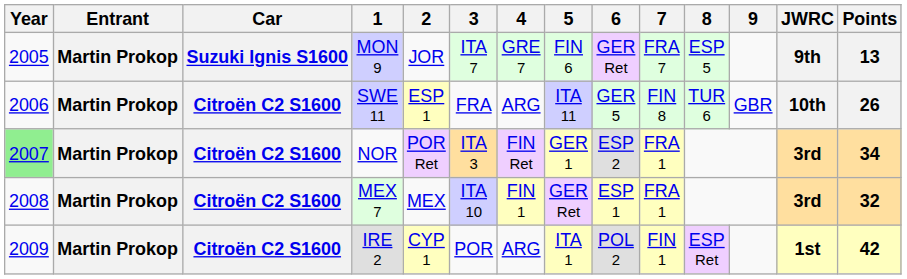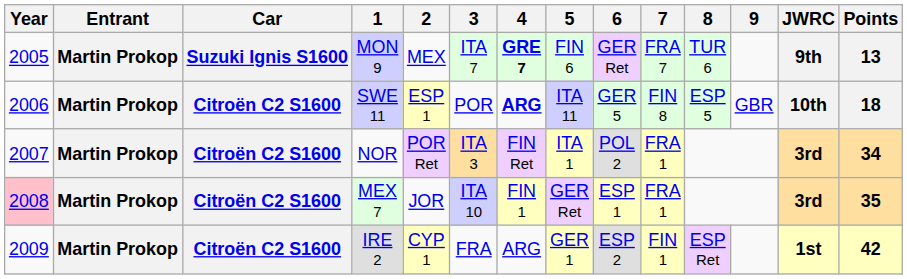 <table class="wikitable" border="1" style="text-align:center; font-size:85%;">
 <tr>
 <th>Year</th>
 <th>Entrant</th>
 <th>Car</th>
 <th>1</th>
 <th>2</th>
 <th>3</th>
 <th>4</th>
 <th>5</th>
 <th>6</th>
 <th>7</th>
 <th>8</th>
 <th>9</th>
 <th>JWRC</th>
 <th>Points</th>
 </tr>
 <tr>
 <td><a href='#'>2005</a></td>
 <th nowrap>Martin Prokop</th>
 <th nowrap><a href='#'>Suzuki Ignis S1600</a></th>
 <td style="background:#CFCFFF;"><a href='#'>MON</a><br><small>9</small></td>
-<td><a href='#'>JOR</a></td>
+<td><a href='#'>MEX</a></td>
 <td style="background:#DFFFDF;"><a href='#'>ITA</a><br><small>7</small></td>
-<td style="background:#DFFFDF;"><a href='#'>GRE</a><br><small>7</small></td>
+<td style="background:#DFFFDF;"><strong><a href='#'>GRE</a><br><small>7</small></strong></td>
 <td style="background:#DFFFDF;"><a href='#'>FIN</a><br><small>6</small></td>
 <td style="background:#EFCFFF;"><a href='#'>GER</a><br><small>Ret</small></td>
 <td style="background:#DFFFDF;"><a href='#'>FRA</a><br><small>7</small></td>
-<td style="background:#DFFFDF;"><a href='#'>ESP</a><br><small>5</small></td>
+<td style="background:#DFFFDF;"><a href='#'>TUR</a><br><small>6</small></td>
 <td></td>
 <th>9th</th>
 <th>13</th>
 </tr>
 <tr>
 <td><a href='#'>2006</a></td>
 <th nowrap>Martin Prokop</th>
 <th nowrap><a href='#'>Citroën C2 S1600</a></th>
 <td style="background:#CFCFFF;"><a href='#'>SWE</a><br><small>11</small></td>
 <td style="background:#FFFFBF;"><a href='#'>ESP</a><br><small>1</small></td>
-<td><a href='#'>FRA</a></td>
-<td><a href='#'>ARG</a></td>
+<td><a href='#'>POR</a></td>
+<td><strong><a href='#'>ARG</a></strong></td>
 <td style="background:#CFCFFF;"><a href='#'>ITA</a><br><small>11</small></td>
 <td style="background:#DFFFDF;"><a href='#'>GER</a><br><small>5</small></td>
 <td style="background:#DFFFDF;"><a href='#'>FIN</a><br><small>8</small></td>
-<td style="background:#DFFFDF;"><a href='#'>TUR</a><br><small>6</small></td>
+<td style="background:#DFFFDF;"><a href='#'>ESP</a><br><small>5</small></td>
 <td><a href='#'>GBR</a></td>
 <th>10th</th>
-<th>26</th>
+<th>18</th>
 </tr>
 <tr>
-<td style="background: lightgreen;"><a href='#'>2007</a></td>
+<td><a href='#'>2007</a></td>
 <th nowrap>Martin Prokop</th>
 <th nowrap><a href='#'>Citroën C2 S1600</a></th>
 <td><a href='#'>NOR</a></td>
 <td style="background:#EFCFFF;"><a href='#'>POR</a><br><small>Ret</small></td>
 <td style="background:#FFDF9F;"><a href='#'>ITA</a><br><small>3</small></td>
 <td style="background:#EFCFFF;"><a href='#'>FIN</a><br><small>Ret</small></td>
-<td style="background:#FFFFBF;"><a href='#'>GER</a><br><small>1</small></td>
-<td style="background:#DFDFDF;"><a href='#'>ESP</a><br><small>2</small></td>
+<td style="background:#FFFFBF;"><a href='#'>ITA</a><br><small>1</small></td>
+<td style="background:#DFDFDF;"><a href='#'>POL</a><br><small>2</small></td>
 <td style="background:#FFFFBF;"><a href='#'>FRA</a><br><small>1</small></td>
 <td colspan=2></td>
 <td style="background:#FFDF9F;"><strong>3rd</strong></td>
 <td style="background:#FFDF9F;"><strong>34</strong></td>
 </tr>
 <tr>
-<td><a href='#'>2008</a></td>
+<td style="background: pink;"><a href='#'>2008</a></td>
 <th nowrap>Martin Prokop</th>
 <th nowrap><a href='#'>Citroën C2 S1600</a></th>
 <td style="background:#DFFFDF;"><a href='#'>MEX</a><br><small>7</small></td>
-<td><a href='#'>MEX</a></td>
+<td><a href='#'>JOR</a></td>
 <td style="background:#CFCFFF;"><a href='#'>ITA</a><br><small>10</small></td>
 <td style="background:#FFFFBF;"><a href='#'>FIN</a><br><small>1</small></td>
 <td style="background:#EFCFFF;"><a href='#'>GER</a><br><small>Ret</small></td>
 <td style="background:#FFFFBF;"><a href='#'>ESP</a><br><small>1</small></td>
 <td style="background:#FFFFBF;"><a href='#'>FRA</a><br><small>1</small></td>
 <td colspan=2></td>
 <td style="background:#FFDF9F;"><strong>3rd</strong></td>
-<td style="background:#FFDF9F;"><strong>32</strong></td>
+<td style="background:#FFDF9F;"><strong>35</strong></td>
 </tr>
 <tr>
 <td><a href='#'>2009</a></td>
 <th nowrap>Martin Prokop</th>
 <th nowrap><a href='#'>Citroën C2 S1600</a></th>
 <td style="background:#DFDFDF;"><a href='#'>IRE</a><br><small>2</small></td>
 <td style="background:#FFFFBF;"><a href='#'>CYP</a><br><small>1</small></td>
-<td><a href='#'>POR</a></td>
+<td><a href='#'>FRA</a></td>
 <td><a href='#'>ARG</a></td>
-<td style="background:#FFFFBF;"><a href='#'>ITA</a><br><small>1</small></td>
-<td style="background:#DFDFDF;"><a href='#'>POL</a><br><small>2</small></td>
+<td style="background:#FFFFBF;"><a href='#'>GER</a><br><small>1</small></td>
+<td style="background:#DFDFDF;"><a href='#'>ESP</a><br><small>2</small></td>
 <td style="background:#FFFFBF;"><a href='#'>FIN</a><br><small>1</small></td>
 <td style="background:#EFCFFF;"><a href='#'>ESP</a><br><small>Ret</small></td>
 <td></td>
 <td style="background:#FFFFBF;"><strong>1st</strong></td>
 <td style="background:#FFFFBF;"><strong>42</strong></td>
 </tr>
 </table>
